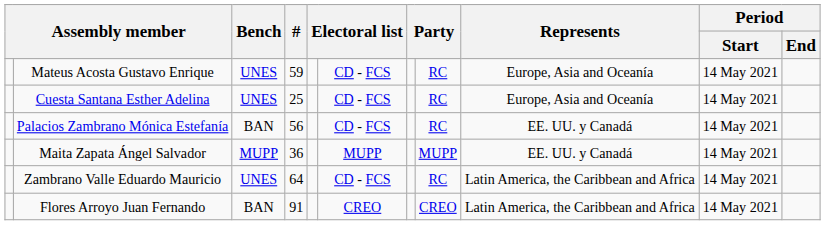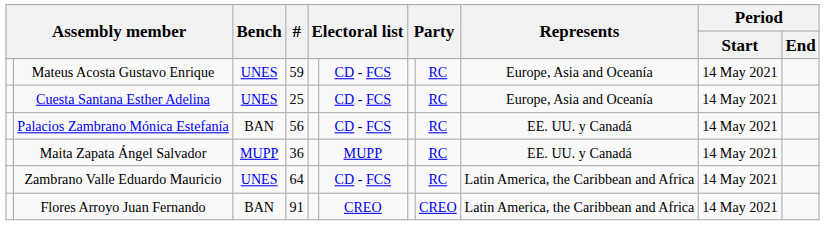 <table class="wikitable sortable" style="text-align:center; margin:auto;">
 <tr>
 <th colspan="2" rowspan="2">Assembly member</th>
 <th rowspan="2">Bench</th>
 <th rowspan="2">#</th>
 <th colspan="2" rowspan="2">Electoral list</th>
 <th colspan="2" rowspan="2">Party</th>
 <th rowspan="2">Represents</th>
 <th colspan="2">Period</th>
 </tr>
 <tr>
 <th>Start</th>
 <th>End</th>
 </tr>
 <tr>
 <td></td>
 <td><small>Mateus Acosta Gustavo Enrique</small></td>
 <td><small><a href='#'>UNES</a></small></td>
 <td><small>59</small></td>
 <td></td>
 <td><small><a href='#'>CD</a> - <a href='#'>FCS</a></small></td>
 <td></td>
 <td><small><a href='#'>RC</a></small></td>
 <td><small>Europe, Asia and Oceanía</small></td>
 <td><small>14 May 2021</small></td>
 <td></td>
 </tr>
 <tr>
 <td></td>
 <td><small><a href='#'>Cuesta Santana Esther Adelina</a></small></td>
 <td><small><a href='#'>UNES</a></small></td>
 <td><small>25</small></td>
 <td></td>
 <td><small><a href='#'>CD</a> - <a href='#'>FCS</a></small></td>
 <td></td>
 <td><small><a href='#'>RC</a></small></td>
 <td><small>Europe, Asia and Oceanía</small></td>
 <td><small>14 May 2021</small></td>
 <td></td>
 </tr>
 <tr>
 <td></td>
 <td><small><a href='#'>Palacios Zambrano Mónica Estefanía</a></small></td>
 <td><small>BAN</small></td>
 <td><small>56</small></td>
 <td></td>
 <td><small><a href='#'>CD</a> - <a href='#'>FCS</a></small></td>
 <td></td>
 <td><small><a href='#'>RC</a></small></td>
 <td><small>EE. UU. y Canadá</small></td>
 <td><small>14 May 2021</small></td>
 <td></td>
 </tr>
 <tr>
 <td></td>
 <td><small>Maita Zapata Ángel Salvador</small></td>
 <td><small><a href='#'>MUPP</a></small></td>
 <td><small>36</small></td>
 <td></td>
 <td><small><a href='#'>MUPP</a></small></td>
 <td></td>
-<td><small><a href='#'>MUPP</a></small></td>
+<td><small><a href='#'>RC</a></small></td>
 <td><small>EE. UU. y Canadá</small></td>
 <td><small>14 May 2021</small></td>
 <td></td>
 </tr>
 <tr>
 <td></td>
 <td><small>Zambrano Valle Eduardo Mauricio</small></td>
 <td><small><a href='#'>UNES</a></small></td>
 <td><small>64</small></td>
 <td></td>
 <td><small><a href='#'>CD</a> - <a href='#'>FCS</a></small></td>
 <td></td>
 <td><small><a href='#'>RC</a></small></td>
 <td><small>Latin America, the Caribbean and Africa</small></td>
 <td><small>14 May 2021</small></td>
 <td></td>
 </tr>
 <tr>
 <td></td>
 <td><small>Flores Arroyo Juan Fernando</small></td>
 <td><small>BAN</small></td>
 <td><small>91</small></td>
 <td></td>
 <td><small><a href='#'>CREO</a></small></td>
 <td></td>
 <td><small><a href='#'>CREO</a></small></td>
 <td><small>Latin America, the Caribbean and Africa</small></td>
 <td><small>14 May 2021</small></td>
 <td></td>
 </tr>
 </table>
